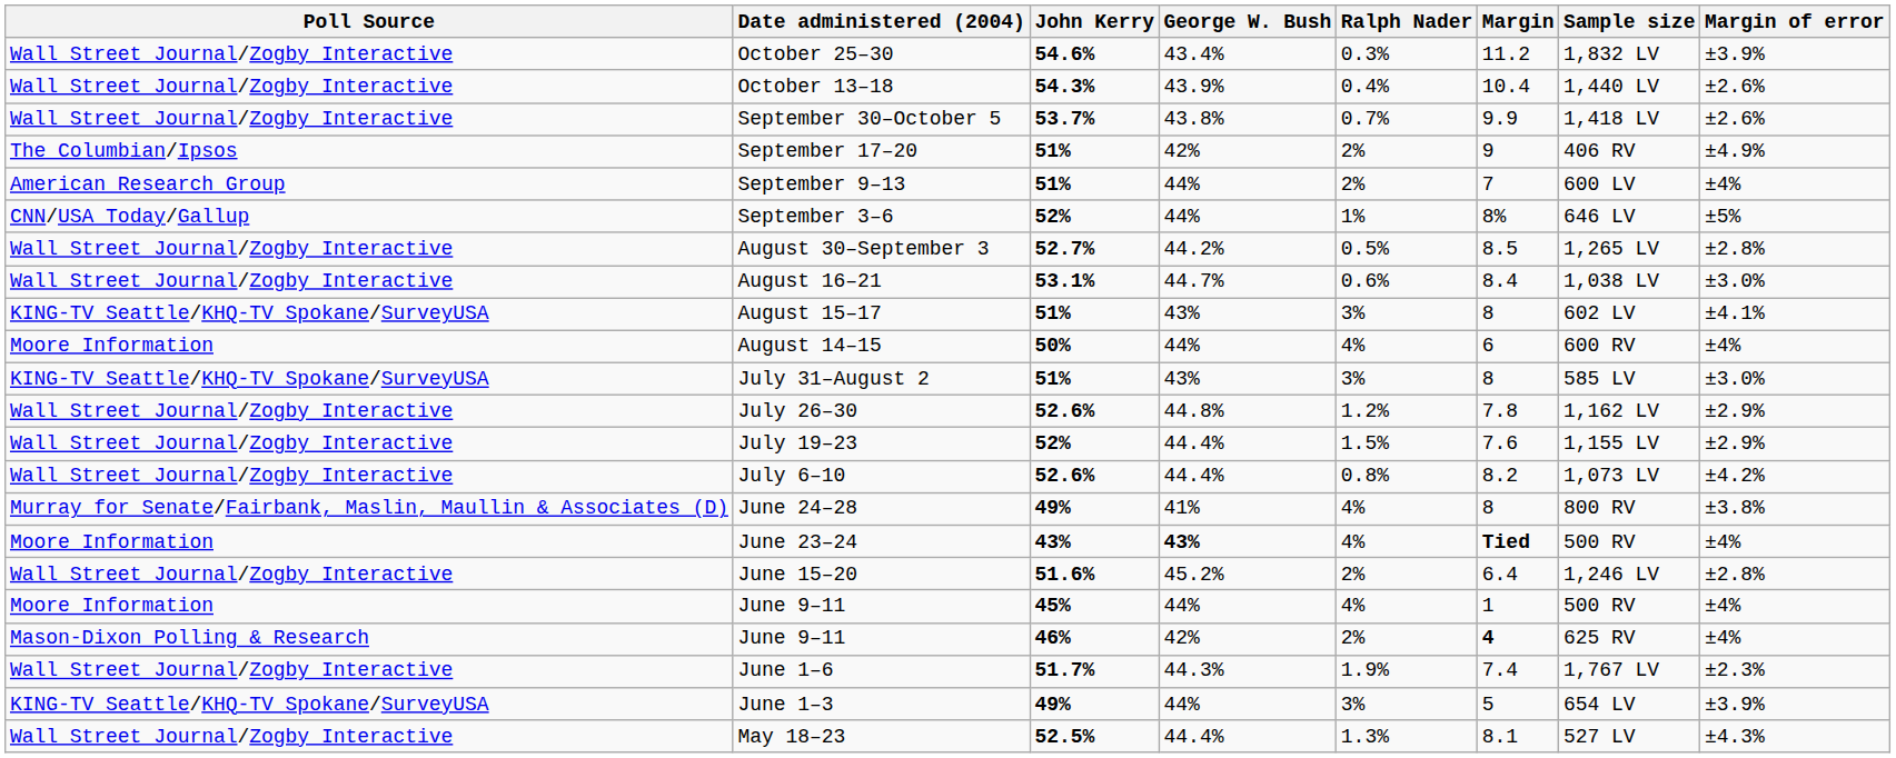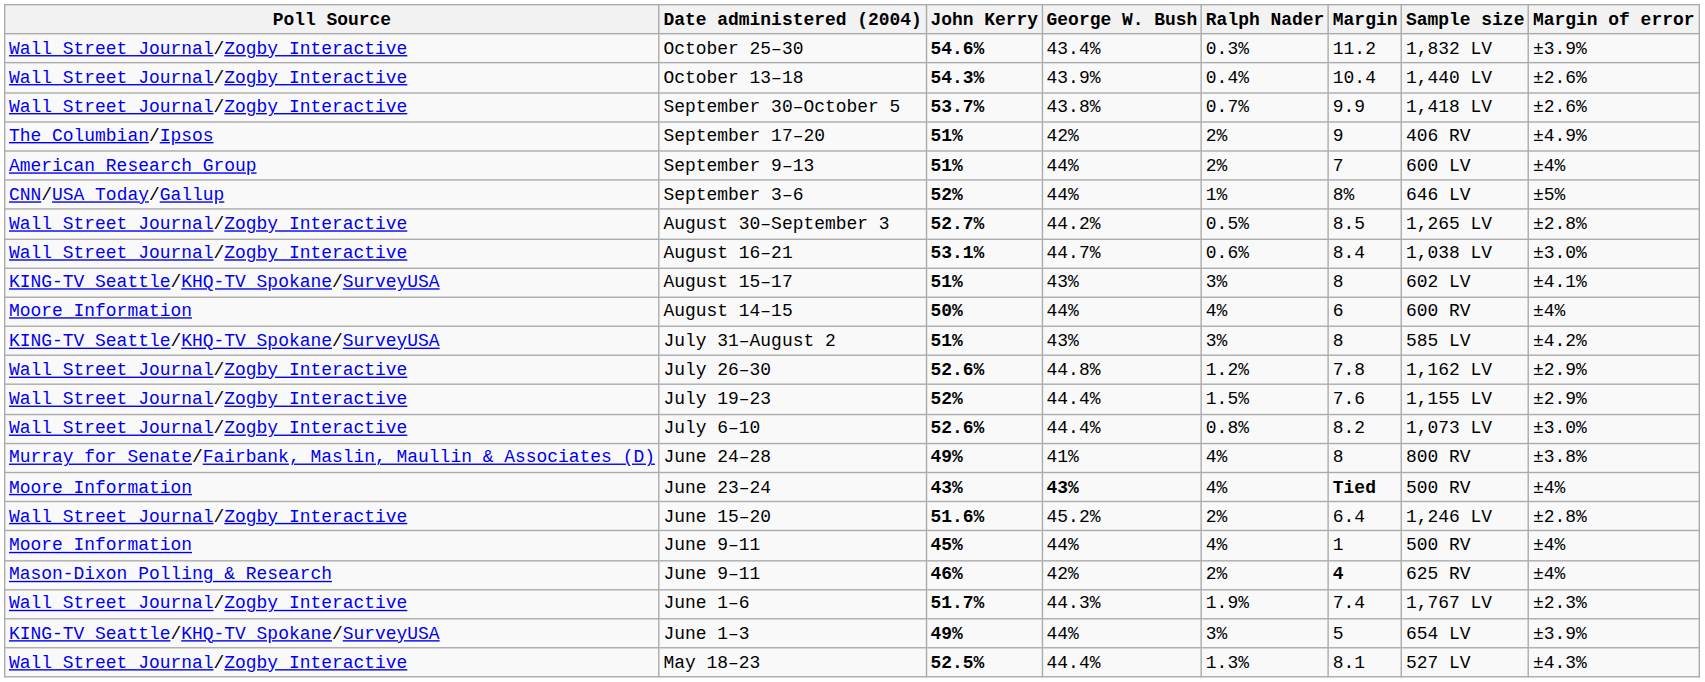 <table class="wikitable">
 <tr>
 <th>Poll Source</th>
 <th>Date administered (2004)</th>
 <th>John Kerry</th>
 <th>George W. Bush</th>
 <th>Ralph Nader</th>
 <th>Margin</th>
 <th>Sample size</th>
 <th>Margin of error</th>
 </tr>
 <tr>
 <td><a href='#'>Wall Street Journal</a>/<a href='#'>Zogby Interactive</a></td>
 <td>October 25–30</td>
 <td><strong>54.6%</strong></td>
 <td>43.4%</td>
 <td>0.3%</td>
 <td>11.2</td>
 <td>1,832 LV</td>
 <td>±3.9%</td>
 </tr>
 <tr>
 <td><a href='#'>Wall Street Journal</a>/<a href='#'>Zogby Interactive</a></td>
 <td>October 13–18</td>
 <td><strong>54.3%</strong></td>
 <td>43.9%</td>
 <td>0.4%</td>
 <td>10.4</td>
 <td>1,440 LV</td>
 <td>±2.6%</td>
 </tr>
 <tr>
 <td><a href='#'>Wall Street Journal</a>/<a href='#'>Zogby Interactive</a></td>
 <td>September 30–October 5</td>
 <td><strong>53.7%</strong></td>
 <td>43.8%</td>
 <td>0.7%</td>
 <td>9.9</td>
 <td>1,418 LV</td>
 <td>±2.6%</td>
 </tr>
 <tr>
 <td><a href='#'>The Columbian</a>/<a href='#'>Ipsos</a></td>
 <td>September 17–20</td>
 <td><strong>51%</strong></td>
 <td>42%</td>
 <td>2%</td>
 <td>9</td>
 <td>406 RV</td>
 <td>±4.9%</td>
 </tr>
 <tr>
 <td><a href='#'>American Research Group</a></td>
 <td>September 9–13</td>
 <td><strong>51%</strong></td>
 <td>44%</td>
 <td>2%</td>
 <td>7</td>
 <td>600 LV</td>
 <td>±4%</td>
 </tr>
 <tr>
 <td><a href='#'>CNN</a>/<a href='#'>USA Today</a>/<a href='#'>Gallup</a></td>
 <td>September 3–6</td>
 <td><strong>52%</strong></td>
 <td>44%</td>
 <td>1%</td>
 <td>8%</td>
 <td>646 LV</td>
 <td>±5%</td>
 </tr>
 <tr>
 <td><a href='#'>Wall Street Journal</a>/<a href='#'>Zogby Interactive</a></td>
 <td>August 30–September 3</td>
 <td><strong>52.7%</strong></td>
 <td>44.2%</td>
 <td>0.5%</td>
 <td>8.5</td>
 <td>1,265 LV</td>
 <td>±2.8%</td>
 </tr>
 <tr>
 <td><a href='#'>Wall Street Journal</a>/<a href='#'>Zogby Interactive</a></td>
 <td>August 16–21</td>
 <td><strong>53.1%</strong></td>
 <td>44.7%</td>
 <td>0.6%</td>
 <td>8.4</td>
 <td>1,038 LV</td>
 <td>±3.0%</td>
 </tr>
 <tr>
 <td><a href='#'>KING-TV Seattle</a>/<a href='#'>KHQ-TV Spokane</a>/<a href='#'>SurveyUSA</a></td>
 <td>August 15–17</td>
 <td><strong>51%</strong></td>
 <td>43%</td>
 <td>3%</td>
 <td>8</td>
 <td>602 LV</td>
 <td>±4.1%</td>
 </tr>
 <tr>
 <td><a href='#'>Moore Information</a></td>
 <td>August 14–15</td>
 <td><strong>50%</strong></td>
 <td>44%</td>
 <td>4%</td>
 <td>6</td>
 <td>600 RV</td>
 <td>±4%</td>
 </tr>
 <tr>
 <td><a href='#'>KING-TV Seattle</a>/<a href='#'>KHQ-TV Spokane</a>/<a href='#'>SurveyUSA</a></td>
 <td>July 31–August 2</td>
 <td><strong>51%</strong></td>
 <td>43%</td>
 <td>3%</td>
 <td>8</td>
 <td>585 LV</td>
-<td>±3.0%</td>
+<td>±4.2%</td>
 </tr>
 <tr>
 <td><a href='#'>Wall Street Journal</a>/<a href='#'>Zogby Interactive</a></td>
 <td>July 26–30</td>
 <td><strong>52.6%</strong></td>
 <td>44.8%</td>
 <td>1.2%</td>
 <td>7.8</td>
 <td>1,162 LV</td>
 <td>±2.9%</td>
 </tr>
 <tr>
 <td><a href='#'>Wall Street Journal</a>/<a href='#'>Zogby Interactive</a></td>
 <td>July 19–23</td>
 <td><strong>52%</strong></td>
 <td>44.4%</td>
 <td>1.5%</td>
 <td>7.6</td>
 <td>1,155 LV</td>
 <td>±2.9%</td>
 </tr>
 <tr>
 <td><a href='#'>Wall Street Journal</a>/<a href='#'>Zogby Interactive</a></td>
 <td>July 6–10</td>
 <td><strong>52.6%</strong></td>
 <td>44.4%</td>
 <td>0.8%</td>
 <td>8.2</td>
 <td>1,073 LV</td>
-<td>±4.2%</td>
+<td>±3.0%</td>
 </tr>
 <tr>
 <td><a href='#'>Murray for Senate</a>/<a href='#'>Fairbank, Maslin, Maullin & Associates (D)</a></td>
 <td>June 24–28</td>
 <td><strong>49%</strong></td>
 <td>41%</td>
 <td>4%</td>
 <td>8</td>
 <td>800 RV</td>
 <td>±3.8%</td>
 </tr>
 <tr>
 <td><a href='#'>Moore Information</a></td>
 <td>June 23–24</td>
 <td><strong>43%</strong></td>
 <td><strong>43%</strong></td>
 <td>4%</td>
 <td><strong>Tied</strong></td>
 <td>500 RV</td>
 <td>±4%</td>
 </tr>
 <tr>
 <td><a href='#'>Wall Street Journal</a>/<a href='#'>Zogby Interactive</a></td>
 <td>June 15–20</td>
 <td><strong>51.6%</strong></td>
 <td>45.2%</td>
 <td>2%</td>
 <td>6.4</td>
 <td>1,246 LV</td>
 <td>±2.8%</td>
 </tr>
 <tr>
 <td><a href='#'>Moore Information</a></td>
 <td>June 9–11</td>
 <td><strong>45%</strong></td>
 <td>44%</td>
 <td>4%</td>
 <td>1</td>
 <td>500 RV</td>
 <td>±4%</td>
 </tr>
 <tr>
 <td><a href='#'>Mason-Dixon Polling & Research</a></td>
 <td>June 9–11</td>
 <td><strong>46%</strong></td>
 <td>42%</td>
 <td>2%</td>
 <td><strong>4</strong></td>
 <td>625 RV</td>
 <td>±4%</td>
 </tr>
 <tr>
 <td><a href='#'>Wall Street Journal</a>/<a href='#'>Zogby Interactive</a></td>
 <td>June 1–6</td>
 <td><strong>51.7%</strong></td>
 <td>44.3%</td>
 <td>1.9%</td>
 <td>7.4</td>
 <td>1,767 LV</td>
 <td>±2.3%</td>
 </tr>
 <tr>
 <td><a href='#'>KING-TV Seattle</a>/<a href='#'>KHQ-TV Spokane</a>/<a href='#'>SurveyUSA</a></td>
 <td>June 1–3</td>
 <td><strong>49%</strong></td>
 <td>44%</td>
 <td>3%</td>
 <td>5</td>
 <td>654 LV</td>
 <td>±3.9%</td>
 </tr>
 <tr>
 <td><a href='#'>Wall Street Journal</a>/<a href='#'>Zogby Interactive</a></td>
 <td>May 18–23</td>
 <td><strong>52.5%</strong></td>
 <td>44.4%</td>
 <td>1.3%</td>
 <td>8.1</td>
 <td>527 LV</td>
 <td>±4.3%</td>
 </tr>
 </table>
